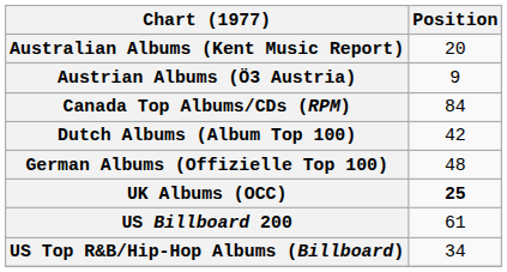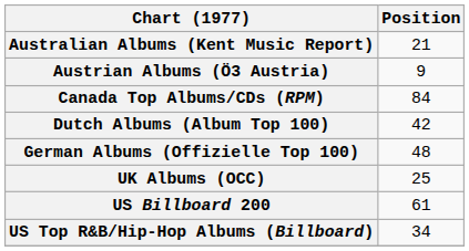 <table class="wikitable sortable plainrowheaders" style="text-align:center;">
 <tr>
 <th scope="col">Chart (1977)</th>
 <th scope="col">Position</th>
 </tr>
 <tr>
 <th scope="row">Australian Albums (Kent Music Report)</th>
-<td>20</td>
+<td>21</td>
 </tr>
 <tr>
 <th scope="row">Austrian Albums (Ö3 Austria)</th>
 <td>9</td>
 </tr>
 <tr>
 <th scope="row">Canada Top Albums/CDs (<em>RPM</em>)</th>
 <td>84</td>
 </tr>
 <tr>
 <th scope="row">Dutch Albums (Album Top 100)</th>
 <td>42</td>
 </tr>
 <tr>
 <th scope="row">German Albums (Offizielle Top 100)</th>
 <td>48</td>
 </tr>
 <tr>
 <th scope="row">UK Albums (OCC)</th>
-<td><strong>25</strong></td>
+<td>25</td>
 </tr>
 <tr>
 <th scope="row">US <em>Billboard</em> 200</th>
 <td>61</td>
 </tr>
 <tr>
 <th scope="row">US Top R&B/Hip-Hop Albums (<em>Billboard</em>)</th>
 <td>34</td>
 </tr>
 <tr>
 </tr>
 </table>
